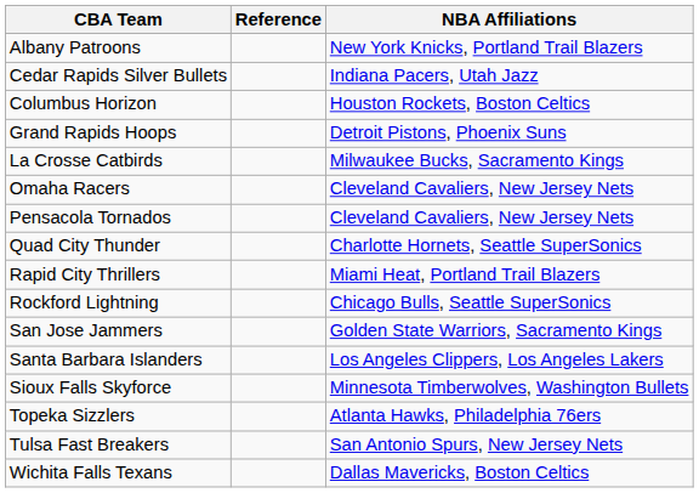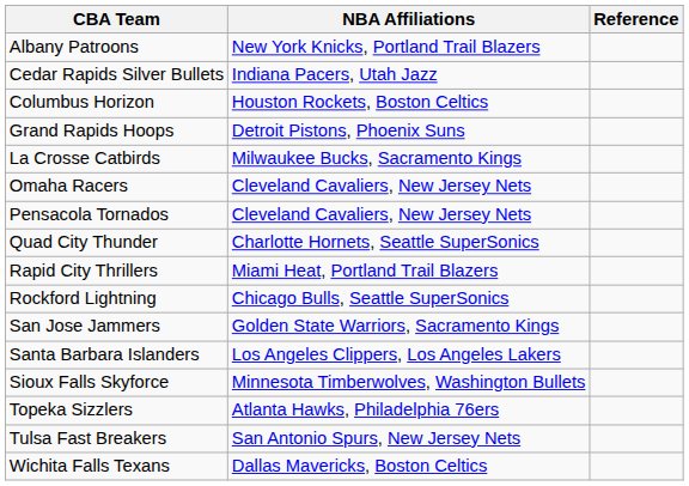 <table class="wikitable">
 <tr>
 <th>CBA Team</th>
+<th>NBA Affiliations</th>
 <th>Reference</th>
-<th>NBA Affiliations</th>
 </tr>
 <tr>
 <td>Albany Patroons</td>
+<td><a href='#'>New York Knicks</a>, <a href='#'>Portland Trail Blazers</a></td>
 <td></td>
-<td><a href='#'>New York Knicks</a>, <a href='#'>Portland Trail Blazers</a></td>
 </tr>
 <tr>
 <td>Cedar Rapids Silver Bullets</td>
+<td><a href='#'>Indiana Pacers</a>, <a href='#'>Utah Jazz</a></td>
 <td></td>
-<td><a href='#'>Indiana Pacers</a>, <a href='#'>Utah Jazz</a></td>
 </tr>
 <tr>
 <td>Columbus Horizon</td>
+<td><a href='#'>Houston Rockets</a>, <a href='#'>Boston Celtics</a></td>
 <td></td>
-<td><a href='#'>Houston Rockets</a>, <a href='#'>Boston Celtics</a></td>
 </tr>
 <tr>
 <td>Grand Rapids Hoops</td>
+<td><a href='#'>Detroit Pistons</a>, <a href='#'>Phoenix Suns</a></td>
 <td></td>
-<td><a href='#'>Detroit Pistons</a>, <a href='#'>Phoenix Suns</a></td>
 </tr>
 <tr>
 <td>La Crosse Catbirds</td>
+<td><a href='#'>Milwaukee Bucks</a>, <a href='#'>Sacramento Kings</a></td>
 <td></td>
-<td><a href='#'>Milwaukee Bucks</a>, <a href='#'>Sacramento Kings</a></td>
 </tr>
 <tr>
 <td>Omaha Racers</td>
+<td><a href='#'>Cleveland Cavaliers</a>, <a href='#'>New Jersey Nets</a></td>
 <td></td>
-<td><a href='#'>Cleveland Cavaliers</a>, <a href='#'>New Jersey Nets</a></td>
 </tr>
 <tr>
 <td>Pensacola Tornados</td>
+<td><a href='#'>Cleveland Cavaliers</a>, <a href='#'>New Jersey Nets</a></td>
 <td></td>
-<td><a href='#'>Cleveland Cavaliers</a>, <a href='#'>New Jersey Nets</a></td>
 </tr>
 <tr>
 <td>Quad City Thunder</td>
+<td><a href='#'>Charlotte Hornets</a>, <a href='#'>Seattle SuperSonics</a></td>
 <td></td>
-<td><a href='#'>Charlotte Hornets</a>, <a href='#'>Seattle SuperSonics</a></td>
 </tr>
 <tr>
 <td>Rapid City Thrillers</td>
+<td><a href='#'>Miami Heat</a>, <a href='#'>Portland Trail Blazers</a></td>
 <td></td>
-<td><a href='#'>Miami Heat</a>, <a href='#'>Portland Trail Blazers</a></td>
 </tr>
 <tr>
 <td>Rockford Lightning</td>
+<td><a href='#'>Chicago Bulls</a>, <a href='#'>Seattle SuperSonics</a></td>
 <td></td>
-<td><a href='#'>Chicago Bulls</a>, <a href='#'>Seattle SuperSonics</a></td>
 </tr>
 <tr>
 <td>San Jose Jammers</td>
+<td><a href='#'>Golden State Warriors</a>, <a href='#'>Sacramento Kings</a></td>
 <td></td>
-<td><a href='#'>Golden State Warriors</a>, <a href='#'>Sacramento Kings</a></td>
 </tr>
 <tr>
 <td>Santa Barbara Islanders</td>
+<td><a href='#'>Los Angeles Clippers</a>, <a href='#'>Los Angeles Lakers</a></td>
 <td></td>
-<td><a href='#'>Los Angeles Clippers</a>, <a href='#'>Los Angeles Lakers</a></td>
 </tr>
 <tr>
 <td>Sioux Falls Skyforce</td>
+<td><a href='#'>Minnesota Timberwolves</a>, <a href='#'>Washington Bullets</a></td>
 <td></td>
-<td><a href='#'>Minnesota Timberwolves</a>, <a href='#'>Washington Bullets</a></td>
 </tr>
 <tr>
 <td>Topeka Sizzlers</td>
+<td><a href='#'>Atlanta Hawks</a>, <a href='#'>Philadelphia 76ers</a></td>
 <td></td>
-<td><a href='#'>Atlanta Hawks</a>, <a href='#'>Philadelphia 76ers</a></td>
 </tr>
 <tr>
 <td>Tulsa Fast Breakers</td>
+<td><a href='#'>San Antonio Spurs</a>, <a href='#'>New Jersey Nets</a></td>
 <td></td>
-<td><a href='#'>San Antonio Spurs</a>, <a href='#'>New Jersey Nets</a></td>
 </tr>
 <tr>
 <td>Wichita Falls Texans</td>
+<td><a href='#'>Dallas Mavericks</a>, <a href='#'>Boston Celtics</a></td>
 <td></td>
-<td><a href='#'>Dallas Mavericks</a>, <a href='#'>Boston Celtics</a></td>
 </tr>
 </table>
